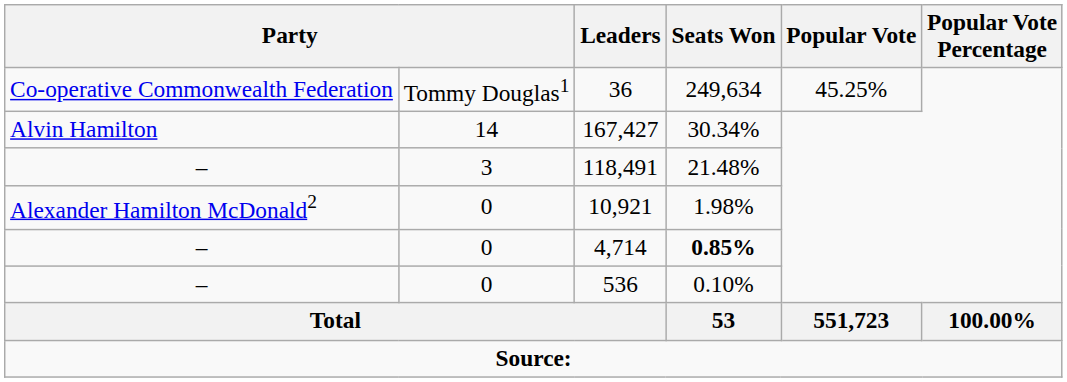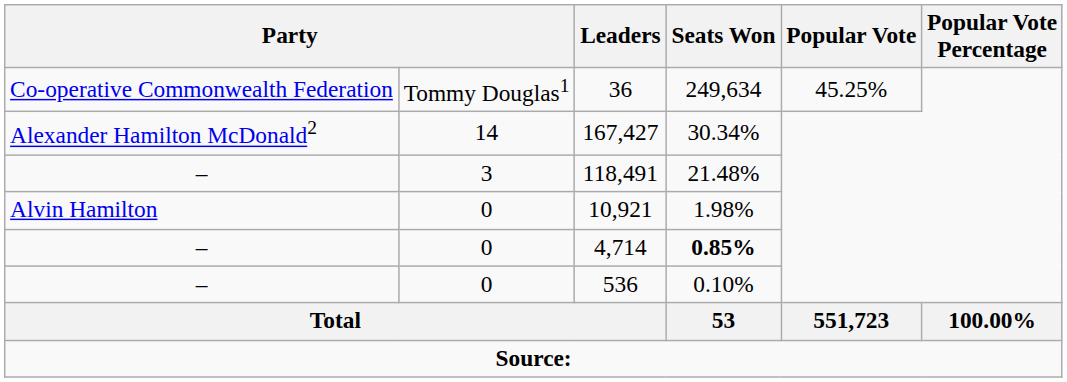 <table class="wikitable">
 <tr>
 <th colspan="2">Party</th>
 <th>Leaders</th>
 <th>Seats Won</th>
 <th>Popular Vote</th>
 <th>Popular Vote<br>Percentage</th>
 </tr>
 <tr>
 <td><a href='#'>Co-operative Commonwealth Federation</a></td>
 <td>Tommy Douglas<sup>1</sup></td>
 <td align=center>36</td>
 <td align=center>249,634</td>
 <td align=center>45.25%</td>
 </tr>
 <tr>
-<td><a href='#'>Alvin Hamilton</a></td>
+<td><a href='#'>Alexander Hamilton McDonald</a><sup>2</sup></td>
 <td align=center>14</td>
 <td align=center>167,427</td>
 <td align=center>30.34%</td>
 </tr>
 <tr>
 <td align=center>–</td>
 <td align=center>3</td>
 <td align=center>118,491</td>
 <td align=center>21.48%</td>
 </tr>
 <tr>
-<td><a href='#'>Alexander Hamilton McDonald</a><sup>2</sup></td>
+<td><a href='#'>Alvin Hamilton</a></td>
 <td align=center>0</td>
 <td align=center>10,921</td>
 <td align=center>1.98%</td>
 </tr>
 <tr>
 <td align=center>–</td>
 <td align=center>0</td>
 <td align=center>4,714</td>
 <td align=center><strong>0.85%</strong></td>
 </tr>
 <tr>
 <td align=center>–</td>
 <td align=center>0</td>
 <td align=center>536</td>
 <td align=center>0.10%</td>
 </tr>
 <tr>
 <th colspan=3>Total</th>
 <th>53</th>
 <th>551,723</th>
 <th>100.00%</th>
 </tr>
 <tr>
 <td align="center" colspan=6><strong>Source:</strong> </td>
 </tr>
 </table>
